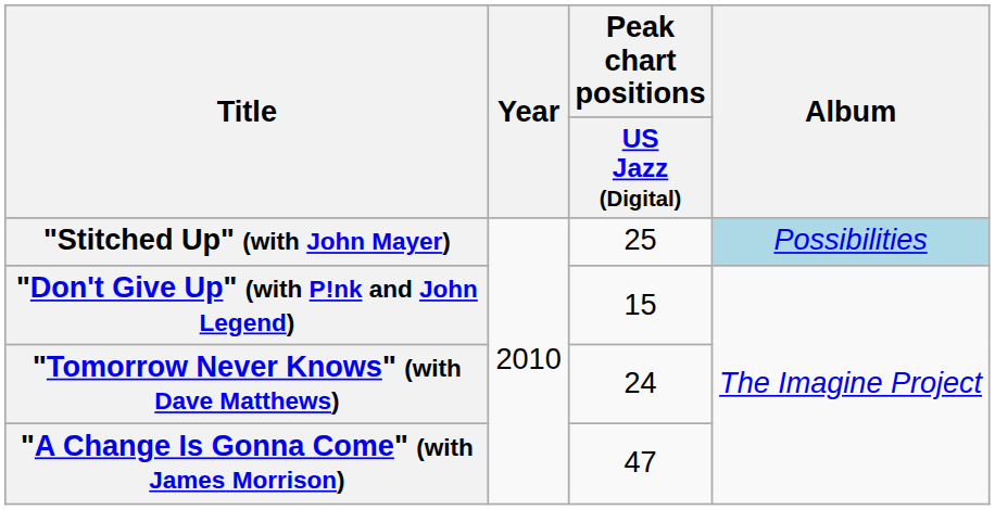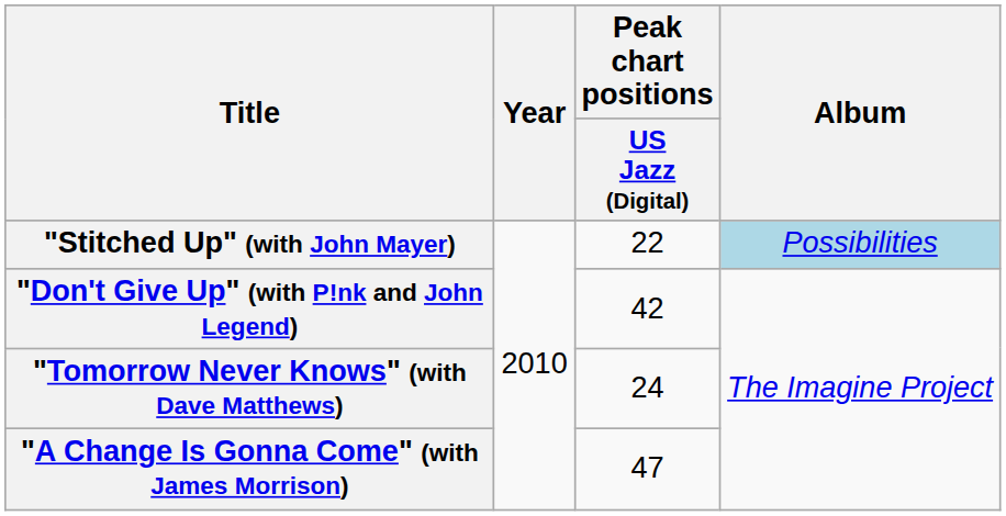 <table class="wikitable plainrowheaders" style="text-align:center;">
 <tr>
 <th scope="col" rowspan="2" style="width:16em;">Title</th>
 <th scope="col" rowspan="2" style="width:2.25em;">Year</th>
 <th scope="col">Peak chart positions</th>
 <th scope="col" rowspan="2">Album</th>
 </tr>
 <tr>
 <th scope="col" style="width:3em;font-size:90%;"><a href='#'>US <br>Jazz</a><br><small>(Digital)</small><br></th>
 </tr>
 <tr>
 <th scope="row">"Stitched Up" <small>(with <a href='#'>John Mayer</a>)</small></th>
 <td rowspan="4">2010</td>
-<td>25</td>
+<td>22</td>
 <td style="background: lightblue;"><em><a href='#'>Possibilities</a></em></td>
 </tr>
 <tr>
 <th scope="row">"<a href='#'>Don't Give Up</a>" <small>(with <a href='#'>P!nk</a> and <a href='#'>John Legend</a>)</small></th>
-<td>15</td>
+<td>42</td>
 <td rowspan="3"><em><a href='#'>The Imagine Project</a></em></td>
 </tr>
 <tr>
 <th scope="row">"<a href='#'>Tomorrow Never Knows</a>" <small>(with <a href='#'>Dave Matthews</a>)</small></th>
 <td>24</td>
 </tr>
 <tr>
 <th scope="row">"<a href='#'>A Change Is Gonna Come</a>" <small>(with <a href='#'>James Morrison</a>)</small></th>
 <td>47</td>
 </tr>
 </table>
